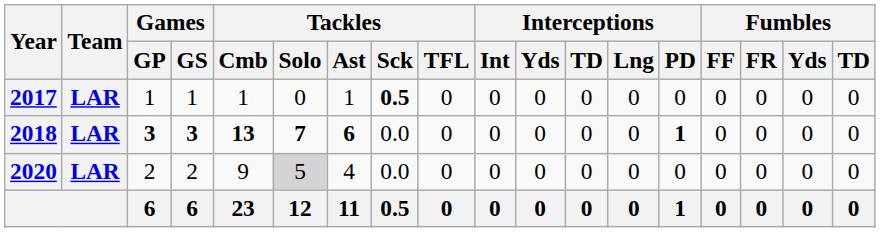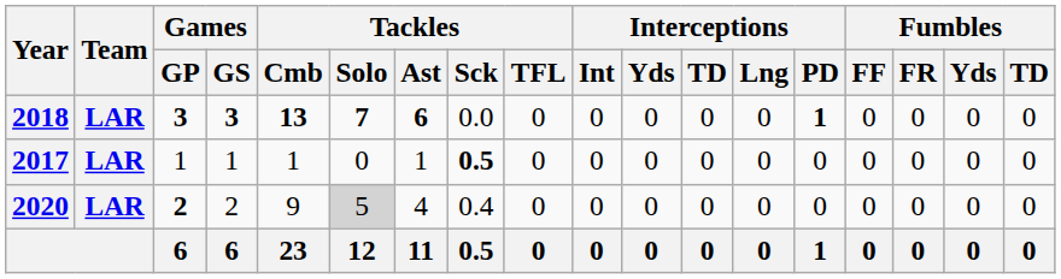 <table class="wikitable" style="text-align:center">
 <tr>
 <th rowspan="2">Year</th>
 <th rowspan="2">Team</th>
 <th colspan="2">Games</th>
 <th colspan="5">Tackles</th>
 <th colspan="5">Interceptions</th>
 <th colspan="4">Fumbles</th>
 </tr>
 <tr>
 <th>GP</th>
 <th>GS</th>
 <th>Cmb</th>
 <th>Solo</th>
 <th>Ast</th>
 <th>Sck</th>
 <th>TFL</th>
 <th>Int</th>
 <th>Yds</th>
 <th>TD</th>
 <th>Lng</th>
 <th>PD</th>
 <th>FF</th>
 <th>FR</th>
 <th>Yds</th>
 <th>TD</th>
 </tr>
 <tr>
+<th><a href='#'>2018</a></th>
+<th><a href='#'>LAR</a></th>
+<td><strong>3</strong></td>
+<td><strong>3</strong></td>
+<td><strong>13</strong></td>
+<td><strong>7</strong></td>
+<td><strong>6</strong></td>
+<td>0.0</td>
+<td>0</td>
+<td>0</td>
+<td>0</td>
+<td>0</td>
+<td>0</td>
+<td><strong>1</strong></td>
+<td>0</td>
+<td>0</td>
+<td>0</td>
+<td>0</td>
+</tr>
+<tr>
 <th><a href='#'>2017</a></th>
 <th><a href='#'>LAR</a></th>
 <td>1</td>
 <td>1</td>
 <td>1</td>
 <td>0</td>
 <td>1</td>
 <td><strong>0.5</strong></td>
 <td>0</td>
 <td>0</td>
 <td>0</td>
 <td>0</td>
 <td>0</td>
 <td>0</td>
 <td>0</td>
 <td>0</td>
 <td>0</td>
 <td>0</td>
 </tr>
 <tr>
-<th><a href='#'>2018</a></th>
-<th><a href='#'>LAR</a></th>
-<td><strong>3</strong></td>
-<td><strong>3</strong></td>
-<td><strong>13</strong></td>
-<td><strong>7</strong></td>
-<td><strong>6</strong></td>
-<td>0.0</td>
-<td>0</td>
-<td>0</td>
-<td>0</td>
-<td>0</td>
-<td>0</td>
-<td><strong>1</strong></td>
-<td>0</td>
-<td>0</td>
-<td>0</td>
-<td>0</td>
-</tr>
-<tr>
 <th><a href='#'>2020</a></th>
 <th><a href='#'>LAR</a></th>
-<td>2</td>
+<td><strong>2</strong></td>
 <td>2</td>
 <td>9</td>
 <td style="background: lightgrey;">5</td>
 <td>4</td>
-<td>0.0</td>
+<td>0.4</td>
 <td>0</td>
 <td>0</td>
 <td>0</td>
 <td>0</td>
 <td>0</td>
 <td>0</td>
 <td>0</td>
 <td>0</td>
 <td>0</td>
 <td>0</td>
 </tr>
 <tr>
 <th colspan="2"></th>
 <th>6</th>
 <th>6</th>
 <th>23</th>
 <th>12</th>
 <th>11</th>
 <th>0.5</th>
 <th>0</th>
 <th>0</th>
 <th>0</th>
 <th>0</th>
 <th>0</th>
 <th>1</th>
 <th>0</th>
 <th>0</th>
 <th>0</th>
 <th>0</th>
 </tr>
 </table>
